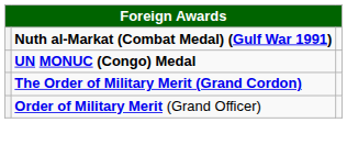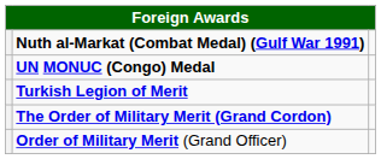 <table class="wikitable">
 <tr>
 <th colspan="3" style="background:#006400; color:#FFFFFF; text-align:center"><strong>Foreign Awards</strong></th>
 </tr>
 <tr>
 <th></th>
 <td><strong>Nuth al-Markat (Combat Medal) (<a href='#'>Gulf War 1991</a>)</strong></td>
 <td></td>
 </tr>
 <tr>
 <th></th>
 <td><strong><a href='#'>UN</a> <a href='#'>MONUC</a> (Congo) Medal</strong></td>
 <td></td>
 </tr>
 <tr>
 <th><strong></strong></th>
+<td><strong><a href='#'>Turkish Legion of Merit</a></strong></td>
+<td></td>
+</tr>
+<tr>
+<th><strong></strong></th>
 <td><strong><a href='#'>The Order of Military Merit (Grand Cordon)</a></strong></td>
 <td></td>
 </tr>
 <tr>
 <th><strong></strong></th>
 <td><strong><a href='#'>Order of Military Merit</a></strong> (Grand Officer)</td>
 <td></td>
 </tr>
 </table>
